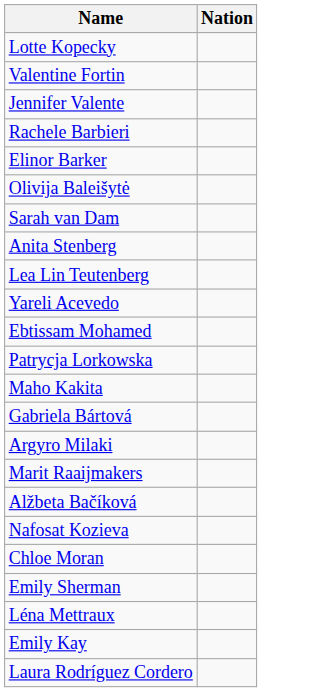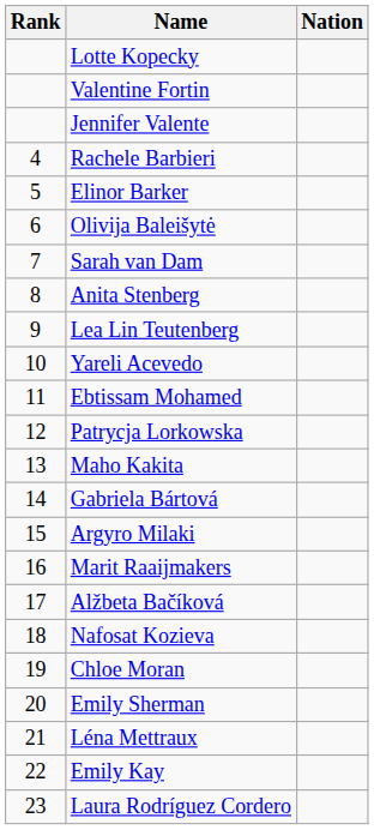 <table class="wikitable sortable" style="text-align:center">
 <tr>
+<th>Rank</th>
 <th>Name</th>
 <th>Nation</th>
 </tr>
 <tr>
+<td></td>
 <td align=left><a href='#'>Lotte Kopecky</a></td>
 <td align=left></td>
 </tr>
 <tr>
+<td></td>
 <td align=left><a href='#'>Valentine Fortin</a></td>
 <td align=left></td>
 </tr>
 <tr>
+<td></td>
 <td align=left><a href='#'>Jennifer Valente</a></td>
 <td align=left></td>
 </tr>
 <tr>
+<td>4</td>
 <td align=left><a href='#'>Rachele Barbieri</a></td>
 <td align=left></td>
 </tr>
 <tr>
+<td>5</td>
 <td align=left><a href='#'>Elinor Barker</a></td>
 <td align=left></td>
 </tr>
 <tr>
+<td>6</td>
 <td align=left><a href='#'>Olivija Baleišytė</a></td>
 <td align=left></td>
 </tr>
 <tr>
+<td>7</td>
 <td align=left><a href='#'>Sarah van Dam</a></td>
 <td align=left></td>
 </tr>
 <tr>
+<td>8</td>
 <td align=left><a href='#'>Anita Stenberg</a></td>
 <td align=left></td>
 </tr>
 <tr>
+<td>9</td>
 <td align=left><a href='#'>Lea Lin Teutenberg</a></td>
 <td align=left></td>
 </tr>
 <tr>
+<td>10</td>
 <td align=left><a href='#'>Yareli Acevedo</a></td>
 <td align=left></td>
 </tr>
 <tr>
+<td>11</td>
 <td align=left><a href='#'>Ebtissam Mohamed</a></td>
 <td align=left></td>
 </tr>
 <tr>
+<td>12</td>
 <td align=left><a href='#'>Patrycja Lorkowska</a></td>
 <td align=left></td>
 </tr>
 <tr>
+<td>13</td>
 <td align=left><a href='#'>Maho Kakita</a></td>
 <td align=left></td>
 </tr>
 <tr>
+<td>14</td>
 <td align=left><a href='#'>Gabriela Bártová</a></td>
 <td align=left></td>
 </tr>
 <tr>
+<td>15</td>
 <td align=left><a href='#'>Argyro Milaki</a></td>
 <td align=left></td>
 </tr>
 <tr>
+<td>16</td>
 <td align=left><a href='#'>Marit Raaijmakers</a></td>
 <td align=left></td>
 </tr>
 <tr>
+<td>17</td>
 <td align=left><a href='#'>Alžbeta Bačíková</a></td>
 <td align=left></td>
 </tr>
 <tr>
+<td>18</td>
 <td align=left><a href='#'>Nafosat Kozieva</a></td>
 <td align=left></td>
 </tr>
 <tr>
+<td>19</td>
 <td align=left><a href='#'>Chloe Moran</a></td>
 <td align=left></td>
 </tr>
 <tr>
+<td>20</td>
 <td align=left><a href='#'>Emily Sherman</a></td>
 <td align=left></td>
 </tr>
 <tr>
+<td>21</td>
 <td align=left><a href='#'>Léna Mettraux</a></td>
 <td align=left></td>
 </tr>
 <tr>
+<td>22</td>
 <td align=left><a href='#'>Emily Kay</a></td>
 <td align=left></td>
 </tr>
 <tr>
+<td>23</td>
 <td align=left><a href='#'>Laura Rodríguez Cordero</a></td>
 <td align=left></td>
 </tr>
 </table>
